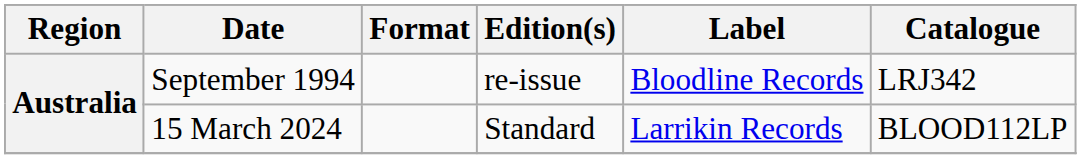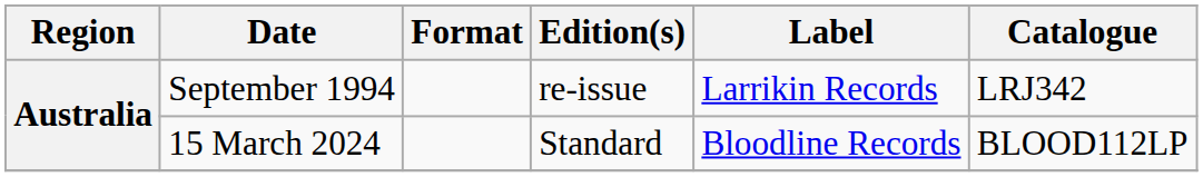 <table class="wikitable plainrowheaders">
 <tr>
 <th scope="col">Region</th>
 <th scope="col">Date</th>
 <th scope="col">Format</th>
 <th scope="col">Edition(s)</th>
 <th scope="col">Label</th>
 <th scope="col">Catalogue</th>
 </tr>
 <tr>
 <th scope="row" rowspan="2">Australia</th>
 <td>September 1994</td>
 <td></td>
 <td>re-issue</td>
-<td><a href='#'>Bloodline Records</a></td>
+<td><a href='#'>Larrikin Records</a></td>
 <td>LRJ342</td>
 </tr>
 <tr>
 <td>15 March 2024</td>
 <td></td>
 <td>Standard</td>
-<td><a href='#'>Larrikin Records</a></td>
+<td><a href='#'>Bloodline Records</a></td>
 <td>BLOOD112LP</td>
 </tr>
 <tr>
 </tr>
 </table>
